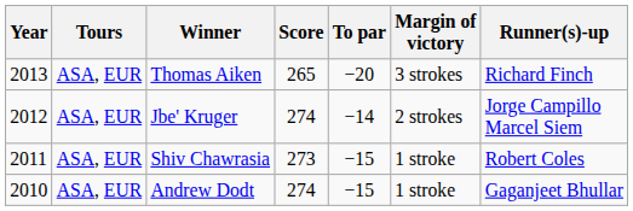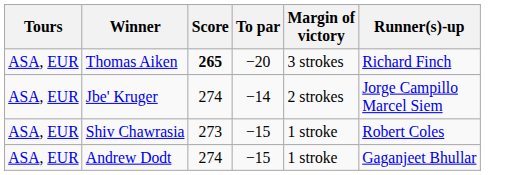 <table class=wikitable style="font-size:95%">
 <tr>
-<th>Year</th>
 <th>Tours</th>
 <th>Winner</th>
 <th>Score</th>
 <th>To par</th>
 <th>Margin of<br>victory</th>
 <th>Runner(s)-up</th>
 </tr>
 <tr>
-<td>2013</td>
 <td><a href='#'>ASA</a>, <a href='#'>EUR</a></td>
 <td> <a href='#'>Thomas Aiken</a></td>
-<td align=center>265</td>
+<td align=center><strong>265</strong></td>
 <td align=center>−20</td>
 <td>3 strokes</td>
 <td> <a href='#'>Richard Finch</a></td>
 </tr>
 <tr>
-<td>2012</td>
 <td><a href='#'>ASA</a>, <a href='#'>EUR</a></td>
 <td> <a href='#'>Jbe' Kruger</a></td>
 <td align=center>274</td>
 <td align=center>−14</td>
 <td>2 strokes</td>
 <td> <a href='#'>Jorge Campillo</a><br> <a href='#'>Marcel Siem</a></td>
 </tr>
 <tr>
-<td>2011</td>
 <td><a href='#'>ASA</a>, <a href='#'>EUR</a></td>
 <td> <a href='#'>Shiv Chawrasia</a></td>
 <td align=center>273</td>
 <td align=center>−15</td>
 <td>1 stroke</td>
 <td> <a href='#'>Robert Coles</a></td>
 </tr>
 <tr>
-<td>2010</td>
 <td><a href='#'>ASA</a>, <a href='#'>EUR</a></td>
 <td> <a href='#'>Andrew Dodt</a></td>
 <td align=center>274</td>
 <td align=center>−15</td>
 <td>1 stroke</td>
 <td> <a href='#'>Gaganjeet Bhullar</a></td>
 </tr>
 </table>
